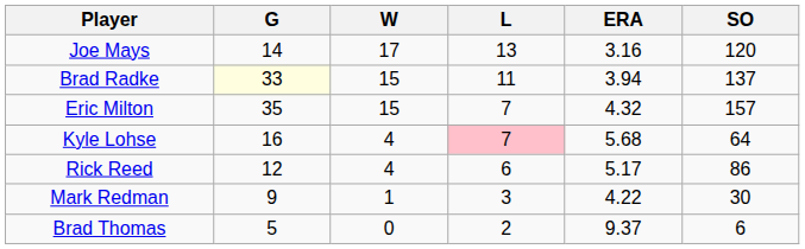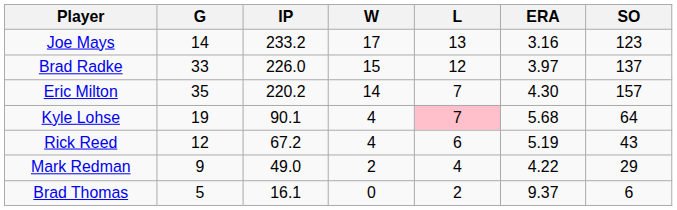 <table class="wikitable sortable">
 <tr>
 <th bgcolor="#DDDDFF" width="16%">Player</th>
 <th bgcolor="#DDDDFF" width="9%">G</th>
+<th bgcolor="#DDDDFF" width="9%">IP</th>
 <th bgcolor="#DDDDFF" width="9%">W</th>
 <th bgcolor="#DDDDFF" width="9%">L</th>
 <th bgcolor="#DDDDFF" width="9%">ERA</th>
 <th bgcolor="#DDDDFF" width="9%">SO</th>
 </tr>
 <tr align=center>
 <td><a href='#'>Joe Mays</a></td>
 <td>14</td>
+<td>233.2</td>
 <td>17</td>
 <td>13</td>
 <td>3.16</td>
-<td>120</td>
+<td>123</td>
 </tr>
 <tr align=center>
 <td><a href='#'>Brad Radke</a></td>
-<td style="background: lightyellow;">33</td>
+<td>33</td>
+<td>226.0</td>
 <td>15</td>
-<td>11</td>
-<td>3.94</td>
+<td>12</td>
+<td>3.97</td>
 <td>137</td>
 </tr>
 <tr align=center>
 <td><a href='#'>Eric Milton</a></td>
 <td>35</td>
-<td>15</td>
+<td>220.2</td>
+<td>14</td>
 <td>7</td>
-<td>4.32</td>
+<td>4.30</td>
 <td>157</td>
 </tr>
 <tr align=center>
 <td><a href='#'>Kyle Lohse</a></td>
-<td>16</td>
+<td>19</td>
+<td>90.1</td>
 <td>4</td>
 <td style="background: pink;">7</td>
 <td>5.68</td>
 <td>64</td>
 </tr>
 <tr align=center>
 <td><a href='#'>Rick Reed</a></td>
 <td>12</td>
+<td>67.2</td>
 <td>4</td>
 <td>6</td>
-<td>5.17</td>
-<td>86</td>
+<td>5.19</td>
+<td>43</td>
 </tr>
 <tr align=center>
 <td><a href='#'>Mark Redman</a></td>
 <td>9</td>
-<td>1</td>
-<td>3</td>
+<td>49.0</td>
+<td>2</td>
+<td>4</td>
 <td>4.22</td>
-<td>30</td>
+<td>29</td>
 </tr>
 <tr align=center>
 <td><a href='#'>Brad Thomas</a></td>
 <td>5</td>
+<td>16.1</td>
 <td>0</td>
 <td>2</td>
 <td>9.37</td>
 <td>6</td>
 </tr>
 </table>
